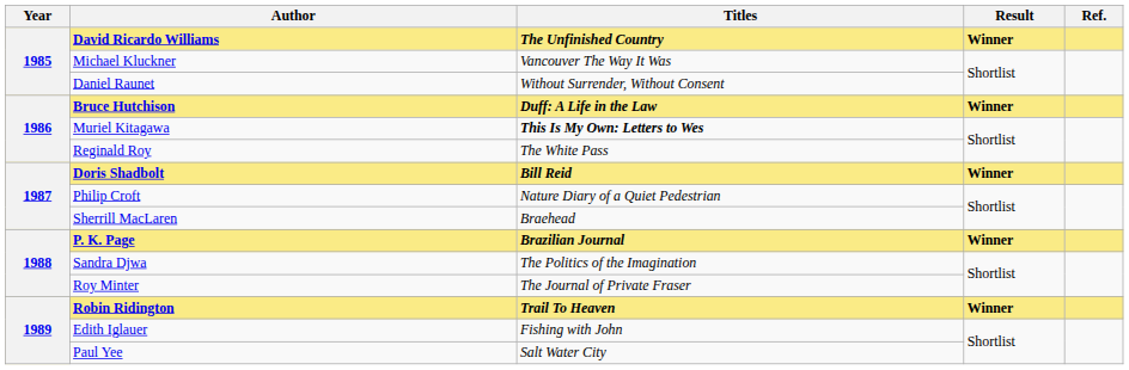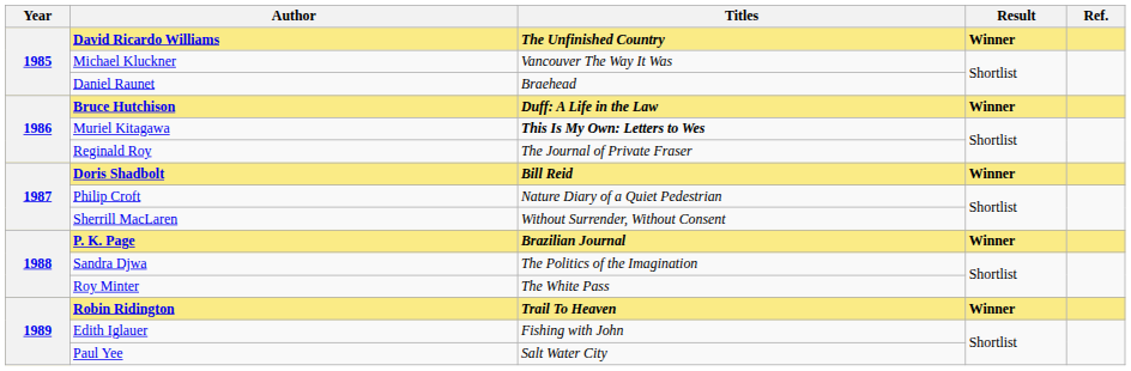 <table class="wikitable" width=100%>
 <tr>
 <th>Year</th>
 <th width=40%>Author</th>
 <th width=40%>Titles</th>
 <th>Result</th>
 <th>Ref.</th>
 </tr>
 <tr style=background:#FAEB86>
 <th rowspan="3"><a href='#'>1985</a></th>
 <td><strong><a href='#'>David Ricardo Williams</a></strong></td>
 <td><strong><em>The Unfinished Country</em></strong></td>
 <td><strong>Winner</strong></td>
 <td></td>
 </tr>
 <tr>
 <td><a href='#'>Michael Kluckner</a></td>
 <td><em>Vancouver The Way It Was</em></td>
 <td rowspan=2>Shortlist</td>
 <td rowspan=2></td>
 </tr>
 <tr>
 <td><a href='#'>Daniel Raunet</a></td>
-<td><em>Without Surrender, Without Consent</em></td>
+<td><em>Braehead</em></td>
 </tr>
 <tr style=background:#FAEB86>
 <th rowspan="3"><a href='#'>1986</a></th>
 <td><strong><a href='#'>Bruce Hutchison</a></strong></td>
 <td><strong><em>Duff: A Life in the Law</em></strong></td>
 <td><strong>Winner</strong></td>
 <td></td>
 </tr>
 <tr>
 <td><a href='#'>Muriel Kitagawa</a></td>
 <td><strong><em>This Is My Own: Letters to Wes</em></strong></td>
 <td rowspan=2>Shortlist</td>
 <td rowspan=2></td>
 </tr>
 <tr>
 <td><a href='#'>Reginald Roy</a></td>
-<td><em>The White Pass</em></td>
+<td><em>The Journal of Private Fraser</em></td>
 </tr>
 <tr style=background:#FAEB86>
 <th rowspan="3"><a href='#'>1987</a></th>
 <td><strong><a href='#'>Doris Shadbolt</a></strong></td>
 <td><strong><em>Bill Reid</em></strong></td>
 <td><strong>Winner</strong></td>
 <td></td>
 </tr>
 <tr>
 <td><a href='#'>Philip Croft</a></td>
 <td><em>Nature Diary of a Quiet Pedestrian</em></td>
 <td rowspan=2>Shortlist</td>
 <td rowspan=2></td>
 </tr>
 <tr>
 <td><a href='#'>Sherrill MacLaren</a></td>
-<td><em>Braehead</em></td>
+<td><em>Without Surrender, Without Consent</em></td>
 </tr>
 <tr style=background:#FAEB86>
 <th rowspan="3"><a href='#'>1988</a></th>
 <td><strong><a href='#'>P. K. Page</a></strong></td>
 <td><strong><em>Brazilian Journal</em></strong></td>
 <td><strong>Winner</strong></td>
 <td></td>
 </tr>
 <tr>
 <td><a href='#'>Sandra Djwa</a></td>
 <td><em>The Politics of the Imagination</em></td>
 <td rowspan=2>Shortlist</td>
 <td rowspan=2></td>
 </tr>
 <tr>
 <td><a href='#'>Roy Minter</a></td>
-<td><em>The Journal of Private Fraser</em></td>
+<td><em>The White Pass</em></td>
 </tr>
 <tr style=background:#FAEB86>
 <th rowspan="3"><a href='#'>1989</a></th>
 <td><strong><a href='#'>Robin Ridington</a></strong></td>
 <td><strong><em>Trail To Heaven</em></strong></td>
 <td><strong>Winner</strong></td>
 <td></td>
 </tr>
 <tr>
 <td><a href='#'>Edith Iglauer</a></td>
 <td><em>Fishing with John</em></td>
 <td rowspan=2>Shortlist</td>
 <td rowspan=2></td>
 </tr>
 <tr>
 <td><a href='#'>Paul Yee</a></td>
 <td><em>Salt Water City</em></td>
 </tr>
 </table>
